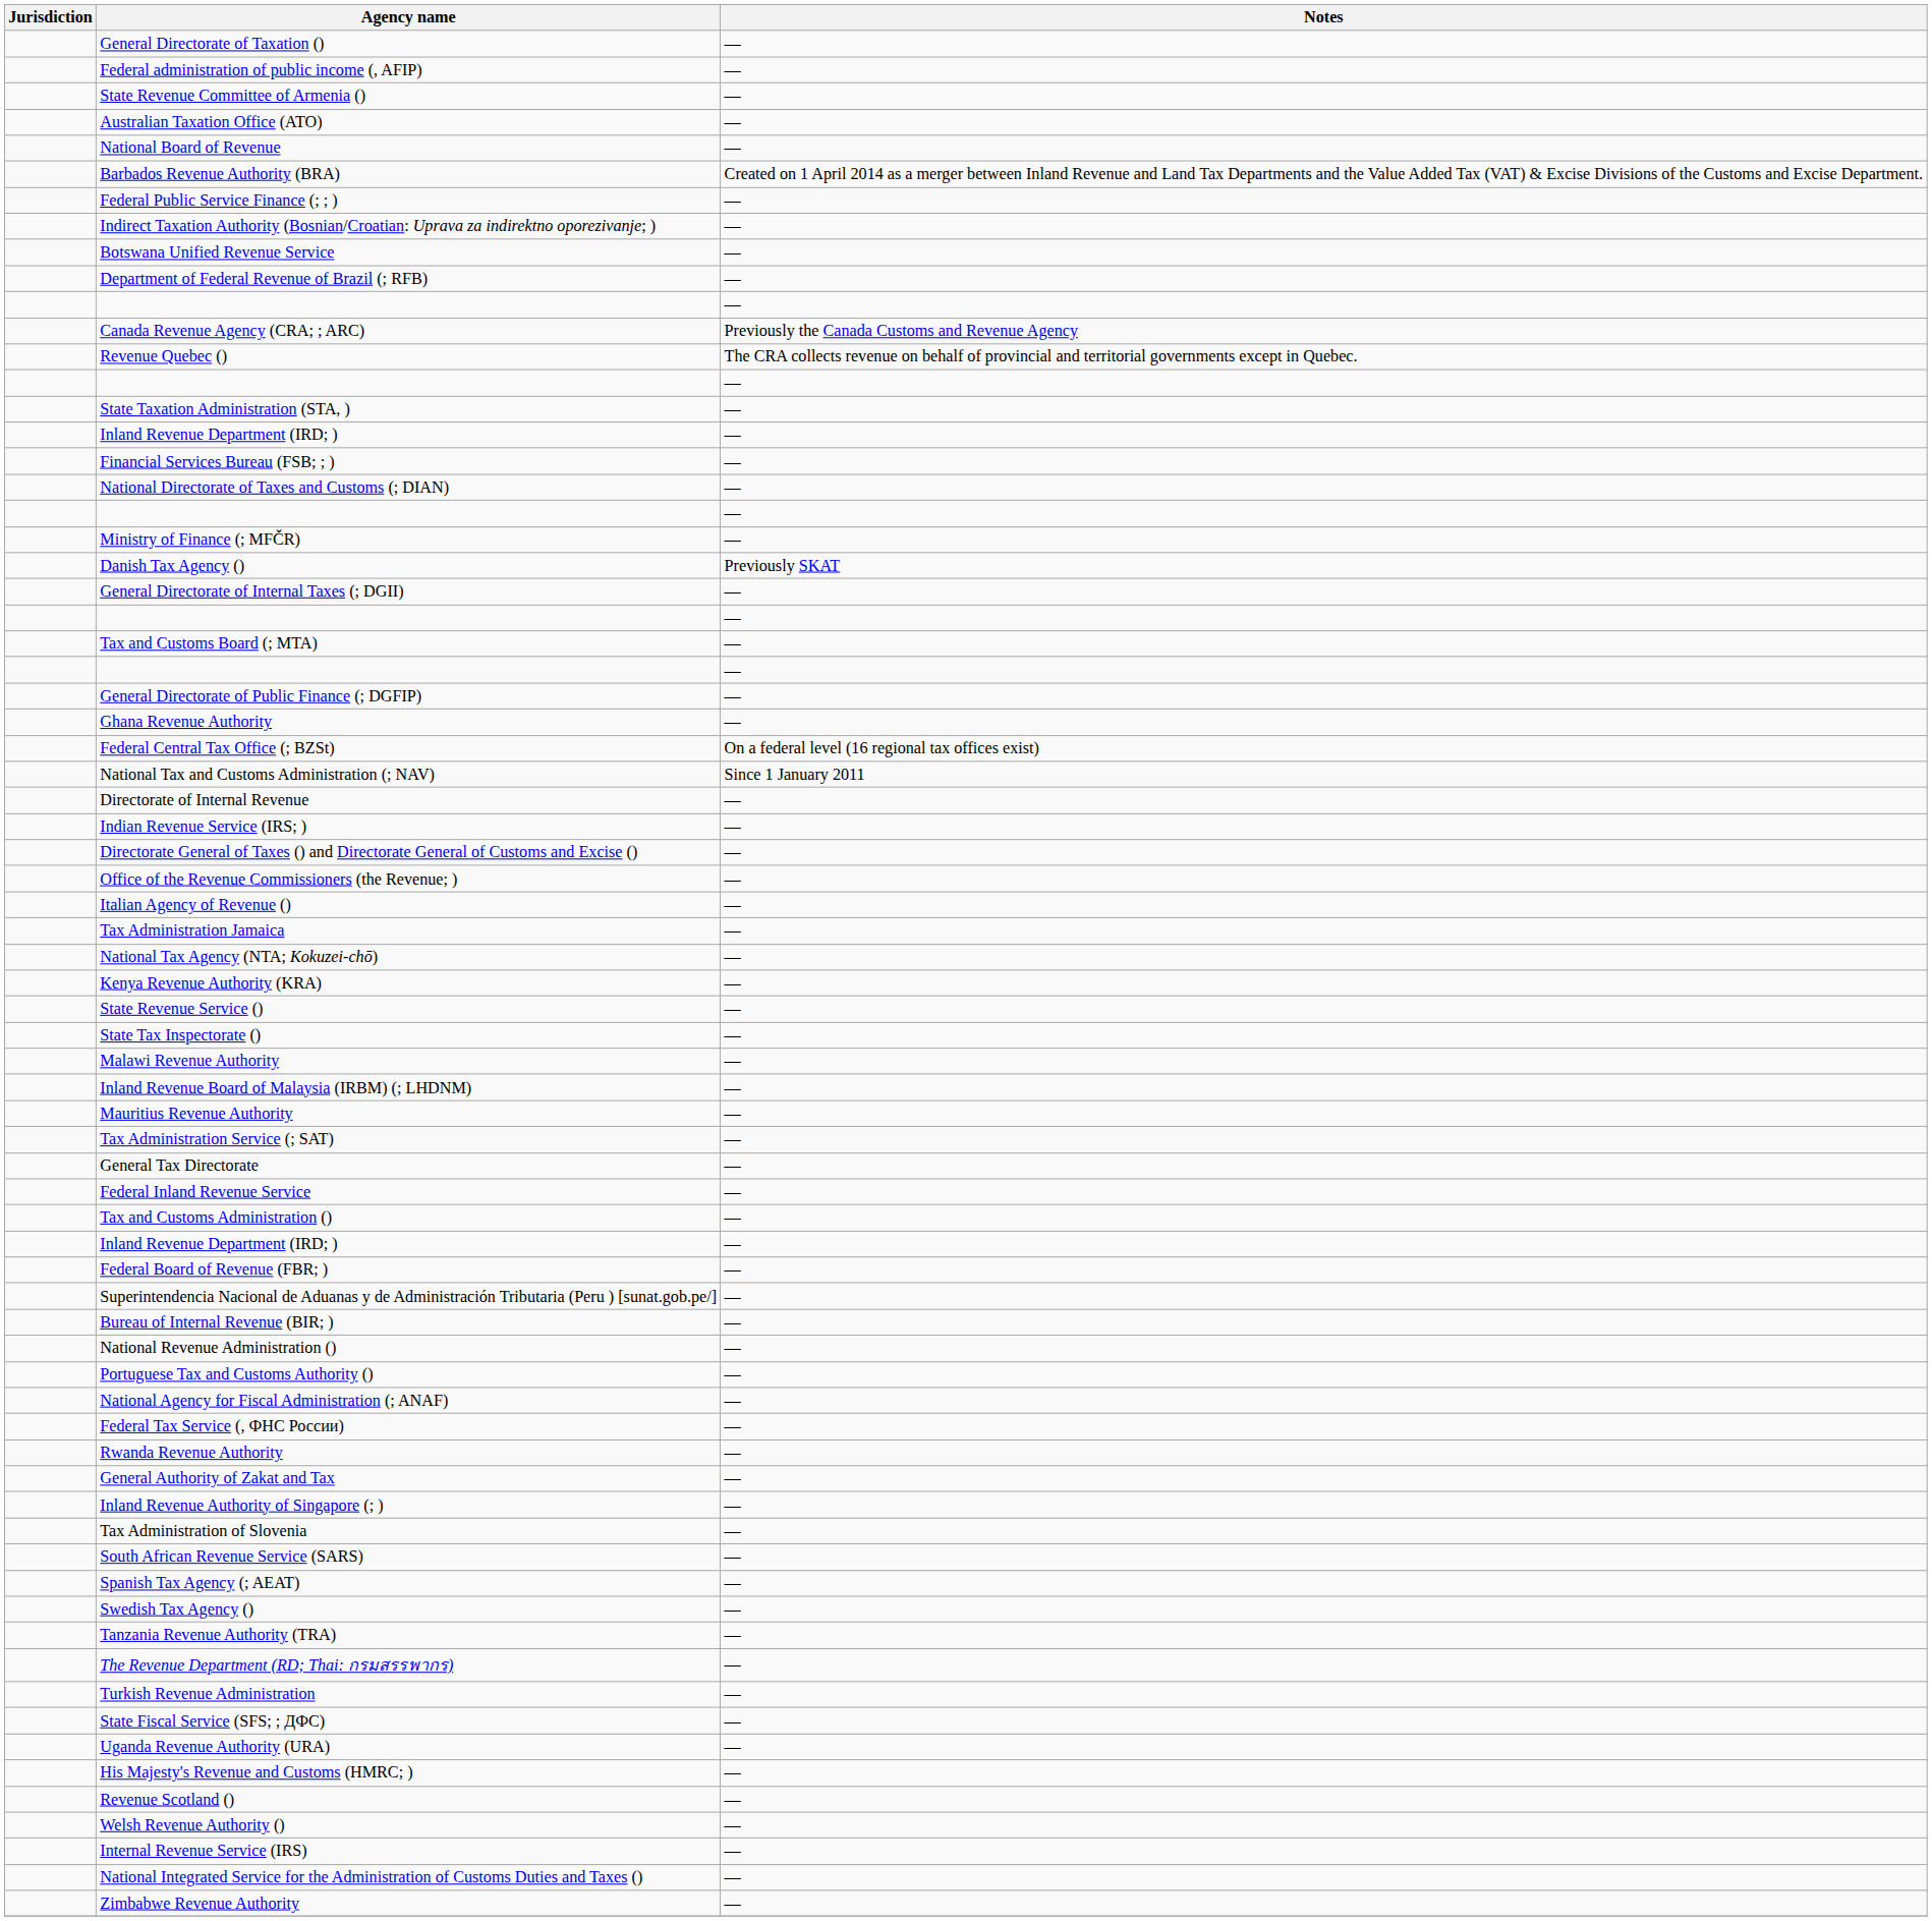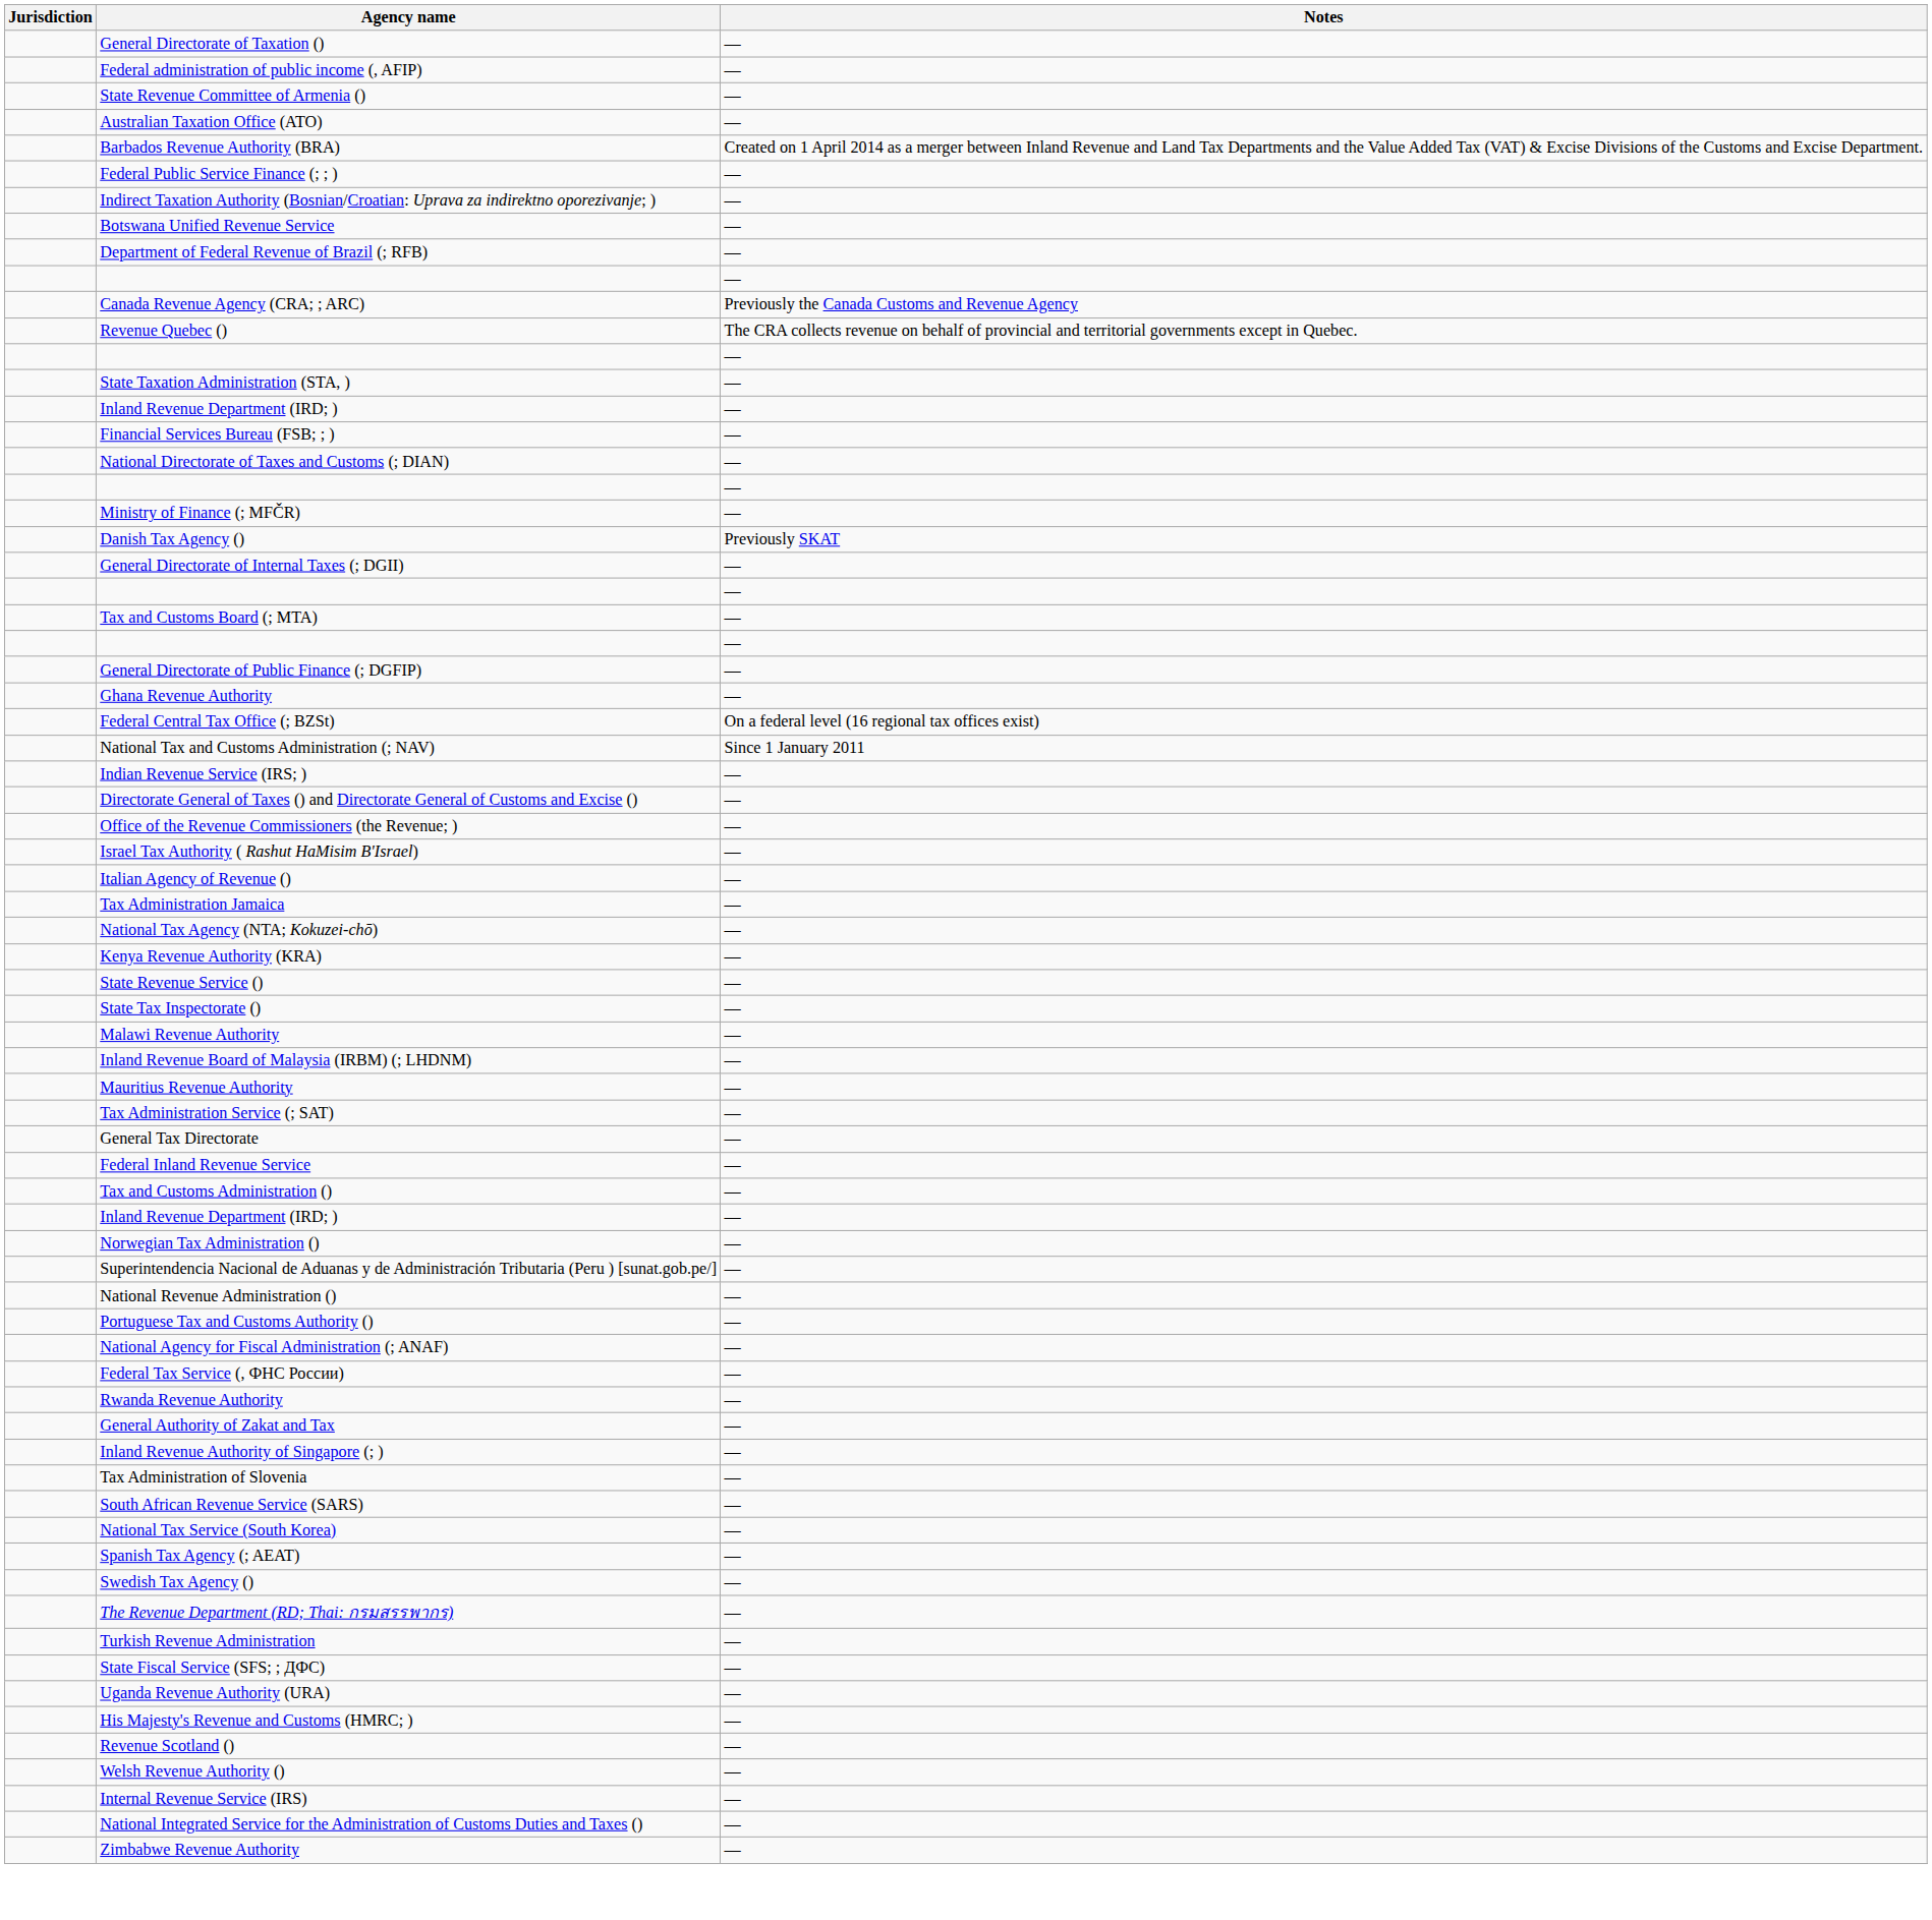 <table class="wikitable">
 <tr>
 <th>Jurisdiction</th>
 <th>Agency name</th>
 <th>Notes</th>
 </tr>
 <tr>
 <td></td>
 <td><a href='#'>General Directorate of Taxation</a> ()</td>
 <td>—</td>
 </tr>
 <tr>
 <td></td>
 <td><a href='#'>Federal administration of public income</a> (, AFIP)</td>
 <td>—</td>
 </tr>
 <tr>
 <td></td>
 <td><a href='#'>State Revenue Committee of Armenia</a> ()</td>
 <td>—</td>
 </tr>
 <tr>
 <td></td>
 <td><a href='#'>Australian Taxation Office</a> (ATO)</td>
-<td>—</td>
-</tr>
-<tr>
-<td></td>
-<td><a href='#'>National Board of Revenue</a></td>
 <td>—</td>
 </tr>
 <tr>
 <td></td>
 <td><a href='#'>Barbados Revenue Authority</a> (BRA) </td>
 <td>Created on 1 April 2014 as a merger between Inland Revenue and Land Tax Departments and the Value Added Tax (VAT) & Excise Divisions of the Customs and Excise Department.</td>
 </tr>
 <tr>
 <td></td>
 <td><a href='#'>Federal Public Service Finance</a> (; ; )</td>
 <td>—</td>
 </tr>
 <tr>
 <td></td>
 <td><a href='#'>Indirect Taxation Authority</a> (<a href='#'>Bosnian</a>/<a href='#'>Croatian</a>: <em>Uprava za indirektno oporezivanje</em>; )</td>
 <td>—</td>
 </tr>
 <tr>
 <td></td>
 <td><a href='#'>Botswana Unified Revenue Service</a></td>
 <td>—</td>
 </tr>
 <tr>
 <td></td>
 <td><a href='#'>Department of Federal Revenue of Brazil</a>  (; RFB)</td>
 <td>—</td>
 </tr>
 <tr>
 <td></td>
 <td> </td>
 <td>—</td>
 </tr>
 <tr>
 <td></td>
 <td><a href='#'>Canada Revenue Agency</a> (CRA; ; ARC)</td>
 <td>Previously the <a href='#'>Canada Customs and Revenue Agency</a></td>
 </tr>
 <tr>
 <td><span><em></em></span></td>
 <td><a href='#'>Revenue Quebec</a> ()</td>
 <td>The CRA collects revenue on behalf of provincial and territorial governments except in Quebec.</td>
 </tr>
 <tr>
 <td></td>
 <td> </td>
 <td>—</td>
 </tr>
 <tr>
 <td></td>
 <td><a href='#'>State Taxation Administration</a> (STA, )</td>
 <td>—</td>
 </tr>
 <tr>
 <td><span><em></em></span></td>
 <td><a href='#'>Inland Revenue Department</a> (IRD; )</td>
 <td>—</td>
 </tr>
 <tr>
 <td><span><em></em></span></td>
 <td><a href='#'>Financial Services Bureau</a> (FSB; ; )</td>
 <td>—</td>
 </tr>
 <tr>
 <td></td>
 <td><a href='#'>National Directorate of Taxes and Customs</a> (; DIAN)</td>
 <td>—</td>
 </tr>
 <tr>
 <td></td>
 <td></td>
 <td>—</td>
 </tr>
 <tr>
 <td></td>
 <td><a href='#'>Ministry of Finance</a> (; MFČR)</td>
 <td>—</td>
 </tr>
 <tr>
 <td></td>
 <td><a href='#'>Danish Tax Agency</a> ()</td>
 <td>Previously <a href='#'>SKAT</a></td>
 </tr>
 <tr>
 <td></td>
 <td><a href='#'>General Directorate of Internal Taxes</a> (; DGII)</td>
 <td>—</td>
 </tr>
 <tr>
 <td></td>
 <td> </td>
 <td>—</td>
 </tr>
 <tr>
 <td></td>
 <td><a href='#'>Tax and Customs Board</a> (; MTA)</td>
 <td>—</td>
 </tr>
 <tr>
 <td></td>
 <td> </td>
 <td>—</td>
 </tr>
 <tr>
 <td></td>
 <td><a href='#'>General Directorate of Public Finance</a> (; DGFIP) </td>
 <td>—</td>
 </tr>
 <tr>
 <td></td>
 <td><a href='#'>Ghana Revenue Authority</a></td>
 <td>—</td>
 </tr>
 <tr>
 <td></td>
 <td><a href='#'>Federal Central Tax Office</a> (; BZSt)</td>
 <td>On a federal level (16 regional tax offices exist)</td>
 </tr>
 <tr>
 <td></td>
 <td>National Tax and Customs Administration (; NAV) </td>
 <td>Since 1 January 2011</td>
 </tr>
 <tr>
 <td></td>
-<td>Directorate of Internal Revenue </td>
-<td>—</td>
-</tr>
-<tr>
-<td></td>
 <td><a href='#'>Indian Revenue Service</a> (IRS; )</td>
 <td>—</td>
 </tr>
 <tr>
 <td></td>
 <td><a href='#'>Directorate General of Taxes</a> ()  and <a href='#'>Directorate General of Customs and Excise</a> () </td>
 <td>—</td>
 </tr>
 <tr>
 <td></td>
 <td><a href='#'>Office of the Revenue Commissioners</a> (the Revenue; )</td>
+<td>—</td>
+</tr>
+<tr>
+<td></td>
+<td><a href='#'>Israel Tax Authority</a> ( <em>Rashut HaMisim B'Israel</em>)</td>
 <td>—</td>
 </tr>
 <tr>
 <td></td>
 <td><a href='#'>Italian Agency of Revenue</a> ()</td>
 <td>—</td>
 </tr>
 <tr>
 <td></td>
 <td><a href='#'>Tax Administration Jamaica</a></td>
 <td>—</td>
 </tr>
 <tr>
 <td></td>
 <td><a href='#'>National Tax Agency</a> (NTA;  <em>Kokuzei-chō</em>)</td>
 <td>—</td>
 </tr>
 <tr>
 <td></td>
 <td><a href='#'>Kenya Revenue Authority</a> (KRA)</td>
 <td>—</td>
 </tr>
 <tr>
 <td></td>
 <td><a href='#'>State Revenue Service</a> () </td>
 <td>—</td>
 </tr>
 <tr>
 <td></td>
 <td><a href='#'>State Tax Inspectorate</a> () </td>
 <td>—</td>
 </tr>
 <tr>
 <td></td>
 <td><a href='#'>Malawi Revenue Authority</a></td>
 <td>—</td>
 </tr>
 <tr>
 <td></td>
 <td><a href='#'>Inland Revenue Board of Malaysia</a> (IRBM) (; LHDNM) </td>
 <td>—</td>
 </tr>
 <tr>
 <td></td>
 <td><a href='#'>Mauritius Revenue Authority</a> </td>
 <td>—</td>
 </tr>
 <tr>
 <td></td>
 <td><a href='#'>Tax Administration Service</a> (; SAT) </td>
 <td>—</td>
 </tr>
 <tr>
 <td></td>
 <td>General Tax Directorate </td>
 <td>—</td>
 </tr>
 <tr>
 <td></td>
 <td><a href='#'>Federal Inland Revenue Service</a></td>
 <td>—</td>
 </tr>
 <tr>
 <td></td>
 <td><a href='#'>Tax and Customs Administration</a> ()</td>
 <td>—</td>
 </tr>
 <tr>
 <td></td>
 <td><a href='#'>Inland Revenue Department</a> (IRD; )</td>
 <td>—</td>
 </tr>
 <tr>
 <td></td>
-<td><a href='#'>Federal Board of Revenue</a> (FBR; )</td>
+<td><a href='#'>Norwegian Tax Administration</a> ()</td>
 <td>—</td>
 </tr>
 <tr>
 <td></td>
 <td>Superintendencia Nacional de Aduanas y de Administración Tributaria (Peru ) [sunat.gob.pe/]</td>
-<td>—</td>
-</tr>
-<tr>
-<td></td>
-<td><a href='#'>Bureau of Internal Revenue</a> (BIR; )</td>
 <td>—</td>
 </tr>
 <tr>
 <td></td>
 <td>National Revenue Administration ()</td>
 <td>—</td>
 </tr>
 <tr>
 <td></td>
 <td><a href='#'>Portuguese Tax and Customs Authority</a> () </td>
 <td>—</td>
 </tr>
 <tr>
 <td></td>
 <td><a href='#'>National Agency for Fiscal Administration</a> (; ANAF)</td>
 <td>—</td>
 </tr>
 <tr>
 <td></td>
 <td><a href='#'>Federal Tax Service</a> (, ФНС России)</td>
 <td>—</td>
 </tr>
 <tr>
 <td></td>
 <td><a href='#'>Rwanda Revenue Authority</a></td>
 <td>—</td>
 </tr>
 <tr>
 <td></td>
 <td><a href='#'>General Authority of Zakat and Tax</a></td>
 <td>—</td>
 </tr>
 <tr>
 <td></td>
 <td><a href='#'>Inland Revenue Authority of Singapore</a> (; )</td>
 <td>—</td>
 </tr>
 <tr>
 <td></td>
 <td>Tax Administration of Slovenia </td>
 <td>—</td>
 </tr>
 <tr>
 <td></td>
 <td><a href='#'>South African Revenue Service</a> (SARS)</td>
 <td>—</td>
 </tr>
 <tr>
 <td></td>
+<td><a href='#'>National Tax Service (South Korea)</a></td>
+<td>—</td>
+</tr>
+<tr>
+<td></td>
 <td><a href='#'>Spanish Tax Agency</a> (; AEAT)</td>
 <td>—</td>
 </tr>
 <tr>
 <td></td>
 <td><a href='#'>Swedish Tax Agency</a> ()</td>
-<td>—</td>
-</tr>
-<tr>
-<td></td>
-<td><a href='#'>Tanzania Revenue Authority</a> (TRA)</td>
 <td>—</td>
 </tr>
 <tr>
 <td></td>
 <td><em><a href='#'>The Revenue Department (RD; Thai: กรมสรรพากร)</a></em></td>
 <td>—</td>
 </tr>
 <tr>
 <td></td>
 <td><a href='#'>Turkish Revenue Administration</a></td>
 <td>—</td>
 </tr>
 <tr>
 <td></td>
 <td><a href='#'>State Fiscal Service</a> (SFS; ; ДФС)</td>
 <td>—</td>
 </tr>
 <tr>
 <td></td>
 <td><a href='#'>Uganda Revenue Authority</a> (URA)</td>
 <td>—</td>
 </tr>
 <tr>
 <td></td>
 <td><a href='#'>His Majesty's Revenue and Customs</a> (HMRC; )</td>
 <td>—</td>
 </tr>
 <tr>
 <td><span><em></em></span></td>
 <td><a href='#'>Revenue Scotland</a> ()</td>
 <td>—</td>
 </tr>
 <tr>
 <td><span><em></em></span></td>
 <td><a href='#'>Welsh Revenue Authority</a> ()</td>
 <td>—</td>
 </tr>
 <tr>
 <td></td>
 <td><a href='#'>Internal Revenue Service</a> (IRS)</td>
 <td>—</td>
 </tr>
 <tr>
 <td></td>
 <td><a href='#'>National Integrated Service for the Administration of Customs Duties and Taxes</a> ()</td>
 <td>—</td>
 </tr>
 <tr>
 <td></td>
 <td><a href='#'>Zimbabwe Revenue Authority</a></td>
 <td>—</td>
 </tr>
 <tr>
 </tr>
 </table>
